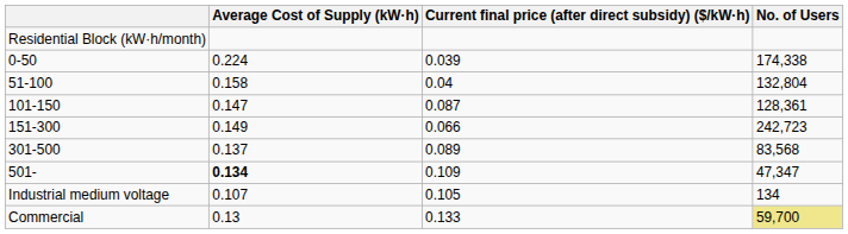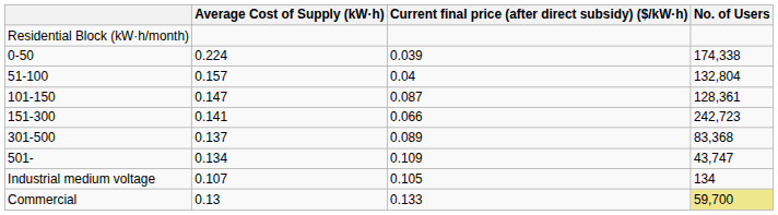 <table class="wikitable">
 <tr>
 <th></th>
 <th>Average Cost of Supply (kW·h)</th>
 <th>Current final price (after direct subsidy) ($/kW·h)</th>
 <th>No. of  Users</th>
 </tr>
 <tr>
 <td>Residential Block (kW·h/month)</td>
 <td></td>
 <td></td>
 <td></td>
 </tr>
 <tr>
 <td>0-50</td>
 <td>0.224</td>
 <td>0.039</td>
 <td>174,338</td>
 </tr>
 <tr>
 <td>51-100</td>
-<td>0.158</td>
+<td>0.157</td>
 <td>0.04</td>
 <td>132,804</td>
 </tr>
 <tr>
 <td>101-150</td>
 <td>0.147</td>
 <td>0.087</td>
 <td>128,361</td>
 </tr>
 <tr>
 <td>151-300</td>
-<td>0.149</td>
+<td>0.141</td>
 <td>0.066</td>
 <td>242,723</td>
 </tr>
 <tr>
 <td>301-500</td>
 <td>0.137</td>
 <td>0.089</td>
-<td>83,568</td>
+<td>83,368</td>
 </tr>
 <tr>
 <td>501-</td>
-<td><strong>0.134</strong></td>
+<td>0.134</td>
 <td>0.109</td>
-<td>47,347</td>
+<td>43,747</td>
 </tr>
 <tr>
 <td>Industrial medium voltage</td>
 <td>0.107</td>
 <td>0.105</td>
 <td>134</td>
 </tr>
 <tr>
 <td>Commercial</td>
 <td>0.13</td>
 <td>0.133</td>
 <td style="background: khaki;">59,700</td>
 </tr>
 </table>
